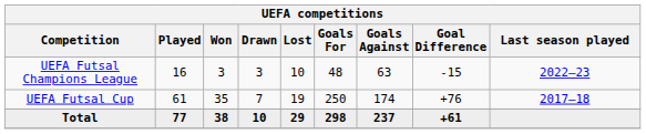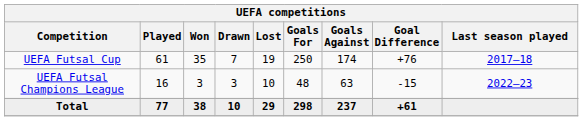 <table class="wikitable" style="font-size:95%; text-align: center;">
 <tr>
 <th colspan="9">UEFA competitions</th>
 </tr>
 <tr>
 <th width="150">Competition</th>
 <th width="30">Played</th>
 <th width="30">Won</th>
 <th width="30">Drawn</th>
 <th width="30">Lost</th>
 <th width="30">Goals For</th>
 <th width="30">Goals Against</th>
 <th width="30">Goal Difference</th>
 <th width="150">Last season played</th>
 </tr>
 <tr>
+<td><a href='#'>UEFA Futsal Cup</a></td>
+<td>61</td>
+<td>35</td>
+<td>7</td>
+<td>19</td>
+<td>250</td>
+<td>174</td>
+<td>+76</td>
+<td><a href='#'>2017–18</a></td>
+</tr>
+<tr>
 <td><a href='#'>UEFA Futsal<br>Champions League</a></td>
 <td>16</td>
 <td>3</td>
 <td>3</td>
 <td>10</td>
 <td>48</td>
 <td>63</td>
 <td>-15</td>
 <td><a href='#'>2022–23</a></td>
-</tr>
-<tr>
-<td><a href='#'>UEFA Futsal Cup</a></td>
-<td>61</td>
-<td>35</td>
-<td>7</td>
-<td>19</td>
-<td>250</td>
-<td>174</td>
-<td>+76</td>
-<td><a href='#'>2017–18</a></td>
 </tr>
 <tr>
 </tr>
 <tr bgcolor=#EEEEEE>
 <td><strong>Total</strong></td>
 <td><strong>77</strong></td>
 <td><strong>38</strong></td>
 <td><strong>10</strong></td>
 <td><strong>29</strong></td>
 <td><strong>298</strong></td>
 <td><strong>237</strong></td>
 <td><strong>+61</strong></td>
 <td></td>
 </tr>
 <tr>
 </tr>
 </table>
